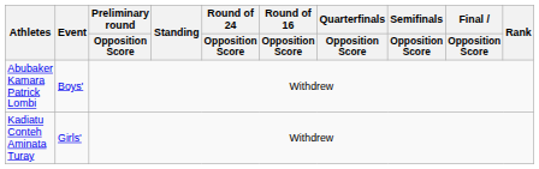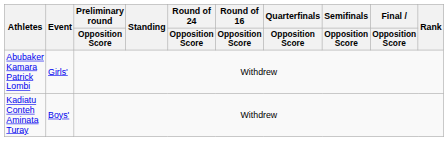 <table class=wikitable style="font-size:90%">
 <tr>
 <th rowspan="2">Athletes</th>
 <th rowspan="2">Event</th>
 <th>Preliminary round</th>
 <th rowspan="2">Standing</th>
 <th>Round of 24</th>
 <th>Round of 16</th>
 <th>Quarterfinals</th>
 <th>Semifinals</th>
 <th>Final / </th>
 <th rowspan=2>Rank</th>
 </tr>
 <tr style="font-size:95%">
 <th>Opposition<br>Score</th>
 <th>Opposition<br>Score</th>
 <th>Opposition<br>Score</th>
 <th>Opposition<br>Score</th>
 <th>Opposition<br>Score</th>
 <th>Opposition<br>Score</th>
 </tr>
 <tr align=center>
 <td align=left><a href='#'>Abubaker Kamara</a><br><a href='#'>Patrick Lombi</a></td>
-<td align=left><a href='#'>Boys'</a></td>
+<td align=left><a href='#'>Girls'</a></td>
 <td colspan=8>Withdrew</td>
 </tr>
 <tr align=center>
 <td align=left><a href='#'>Kadiatu Conteh</a><br><a href='#'>Aminata Turay</a></td>
-<td align=left><a href='#'>Girls'</a></td>
+<td align=left><a href='#'>Boys'</a></td>
 <td colspan=8>Withdrew</td>
 </tr>
 </table>
